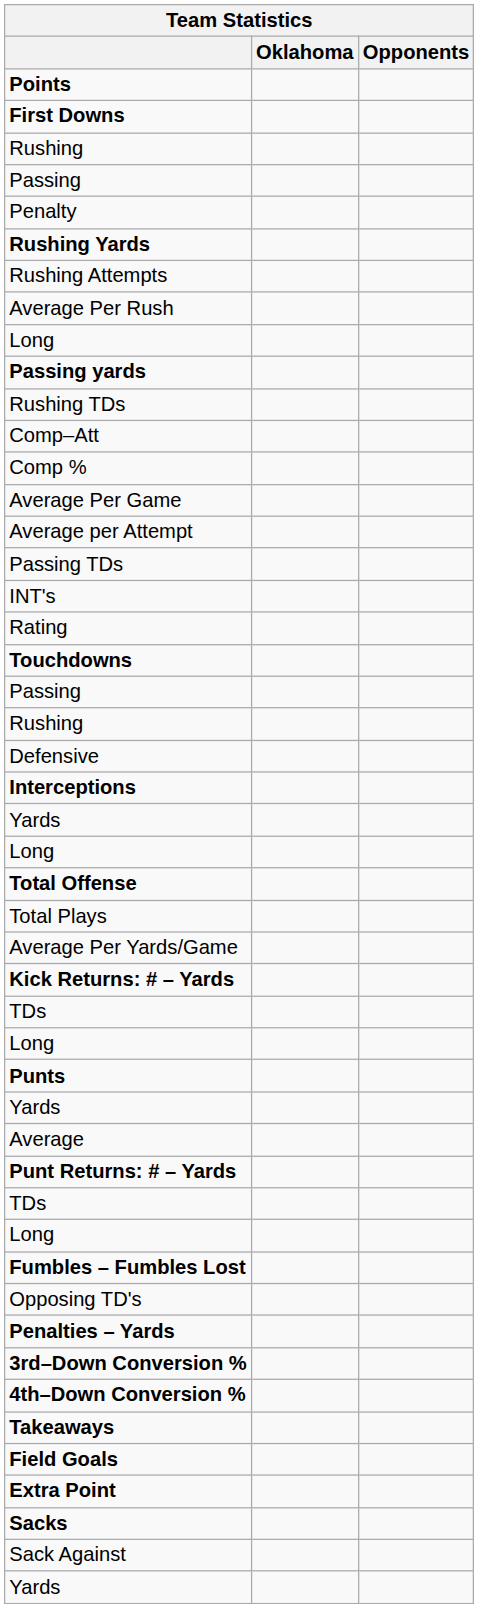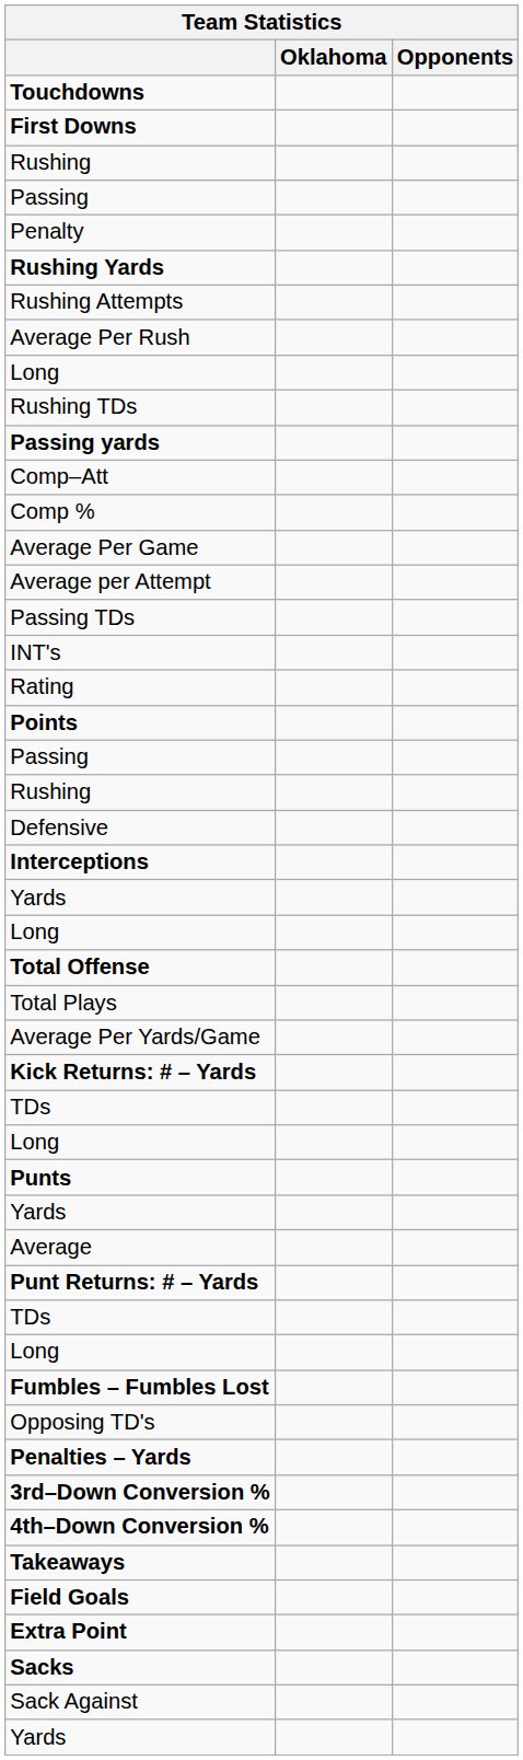 <table class="wikitable collapsible collapsed">
 <tr>
 <th colspan="3">Team Statistics</th>
 </tr>
 <tr>
 <th> </th>
 <th>Oklahoma</th>
 <th>Opponents</th>
 </tr>
 <tr>
-<td><strong>Points</strong></td>
+<td><strong>Touchdowns</strong></td>
 <td></td>
 <td></td>
 </tr>
 <tr>
 <td><strong>First Downs</strong></td>
 <td></td>
 <td></td>
 </tr>
 <tr>
 <td>Rushing</td>
 <td></td>
 <td></td>
 </tr>
 <tr>
 <td>Passing</td>
 <td></td>
 <td></td>
 </tr>
 <tr>
 <td>Penalty</td>
 <td></td>
 <td></td>
 </tr>
 <tr>
 <td><strong>Rushing Yards</strong></td>
 <td></td>
 <td></td>
 </tr>
 <tr>
 <td>Rushing Attempts</td>
 <td></td>
 <td></td>
 </tr>
 <tr>
 <td>Average Per Rush</td>
 <td></td>
 <td></td>
 </tr>
 <tr>
 <td>Long</td>
 <td></td>
 <td></td>
 </tr>
 <tr>
-<td><strong>Passing yards</strong></td>
+<td>Rushing TDs</td>
 <td></td>
 <td></td>
 </tr>
 <tr>
-<td>Rushing TDs</td>
+<td><strong>Passing yards</strong></td>
 <td></td>
 <td></td>
 </tr>
 <tr>
 <td>Comp–Att</td>
 <td></td>
 <td></td>
 </tr>
 <tr>
 <td>Comp %</td>
 <td></td>
 <td></td>
 </tr>
 <tr>
 <td>Average Per Game</td>
 <td></td>
 <td></td>
 </tr>
 <tr>
 <td>Average per Attempt</td>
 <td></td>
 <td></td>
 </tr>
 <tr>
 <td>Passing TDs</td>
 <td></td>
 <td></td>
 </tr>
 <tr>
 <td>INT's</td>
 <td></td>
 <td></td>
 </tr>
 <tr>
 <td>Rating</td>
 <td></td>
 <td></td>
 </tr>
 <tr>
-<td><strong>Touchdowns</strong></td>
+<td><strong>Points</strong></td>
 <td></td>
 <td></td>
 </tr>
 <tr>
 <td>Passing</td>
 <td></td>
 <td></td>
 </tr>
 <tr>
 <td>Rushing</td>
 <td></td>
 <td></td>
 </tr>
 <tr>
 <td>Defensive</td>
 <td></td>
 <td></td>
 </tr>
 <tr>
 <td><strong>Interceptions</strong></td>
 <td></td>
 <td></td>
 </tr>
 <tr>
 <td>Yards</td>
 <td></td>
 <td></td>
 </tr>
 <tr>
 <td>Long</td>
 <td></td>
 <td></td>
 </tr>
 <tr>
 <td><strong>Total Offense</strong></td>
 <td></td>
 <td></td>
 </tr>
 <tr>
 <td>Total Plays</td>
 <td></td>
 <td></td>
 </tr>
 <tr>
 <td>Average Per Yards/Game</td>
 <td></td>
 <td></td>
 </tr>
 <tr>
 <td><strong>Kick Returns: # – Yards</strong></td>
 <td></td>
 <td></td>
 </tr>
 <tr>
 <td>TDs</td>
 <td></td>
 <td></td>
 </tr>
 <tr>
 <td>Long</td>
 <td></td>
 <td></td>
 </tr>
 <tr>
 <td><strong>Punts</strong></td>
 <td></td>
 <td></td>
 </tr>
 <tr>
 <td>Yards</td>
 <td></td>
 <td></td>
 </tr>
 <tr>
 <td>Average</td>
 <td></td>
 <td></td>
 </tr>
 <tr>
 <td><strong>Punt Returns: # – Yards</strong></td>
 <td></td>
 <td></td>
 </tr>
 <tr>
 <td>TDs</td>
 <td></td>
 <td></td>
 </tr>
 <tr>
 <td>Long</td>
 <td></td>
 <td></td>
 </tr>
 <tr>
 <td><strong>Fumbles – Fumbles Lost</strong></td>
 <td></td>
 <td></td>
 </tr>
 <tr>
 <td>Opposing TD's</td>
 <td></td>
 <td></td>
 </tr>
 <tr>
 <td><strong>Penalties – Yards</strong></td>
 <td></td>
 <td></td>
 </tr>
 <tr>
 <td><strong>3rd–Down Conversion %</strong></td>
 <td></td>
 <td></td>
 </tr>
 <tr>
 <td><strong>4th–Down Conversion %</strong></td>
 <td></td>
 <td></td>
 </tr>
 <tr>
 <td><strong>Takeaways</strong></td>
 <td></td>
 <td></td>
 </tr>
 <tr>
 <td><strong>Field Goals</strong></td>
 <td></td>
 <td></td>
 </tr>
 <tr>
 <td><strong>Extra Point</strong></td>
 <td></td>
 <td></td>
 </tr>
 <tr>
 <td><strong>Sacks</strong></td>
 <td></td>
 <td></td>
 </tr>
 <tr>
 <td>Sack Against</td>
 <td></td>
 <td></td>
 </tr>
 <tr>
 <td>Yards</td>
 <td></td>
 <td></td>
 </tr>
 </table>
